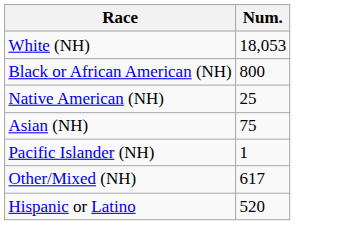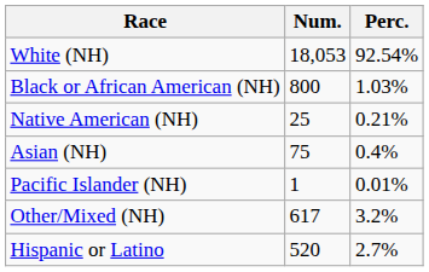 <table class="wikitable">
 <tr>
 <th>Race</th>
 <th>Num.</th>
+<th>Perc.</th>
 </tr>
 <tr>
 <td><a href='#'>White</a> (NH)</td>
 <td>18,053</td>
+<td>92.54%</td>
 </tr>
 <tr>
 <td><a href='#'>Black or African American</a> (NH)</td>
 <td>800</td>
+<td>1.03%</td>
 </tr>
 <tr>
 <td><a href='#'>Native American</a> (NH)</td>
 <td>25</td>
+<td>0.21%</td>
 </tr>
 <tr>
 <td><a href='#'>Asian</a> (NH)</td>
 <td>75</td>
+<td>0.4%</td>
 </tr>
 <tr>
 <td><a href='#'>Pacific Islander</a> (NH)</td>
 <td>1</td>
+<td>0.01%</td>
 </tr>
 <tr>
 <td><a href='#'>Other/Mixed</a> (NH)</td>
 <td>617</td>
+<td>3.2%</td>
 </tr>
 <tr>
 <td><a href='#'>Hispanic</a> or <a href='#'>Latino</a></td>
 <td>520</td>
+<td>2.7%</td>
 </tr>
 </table>
